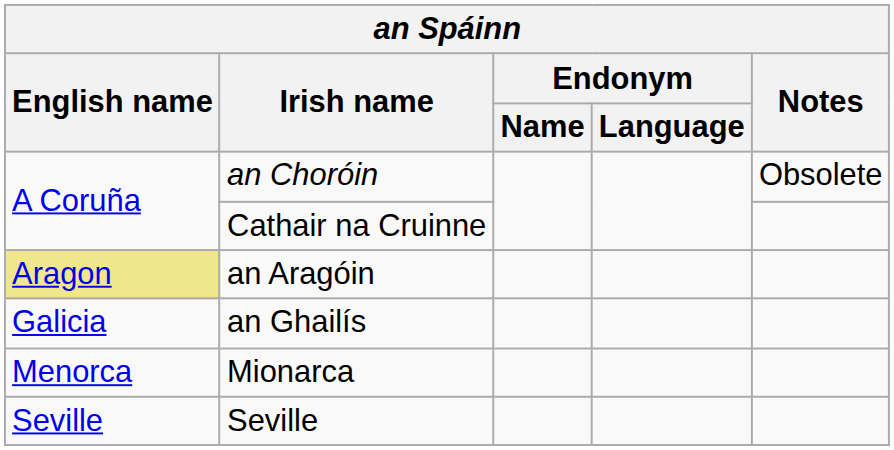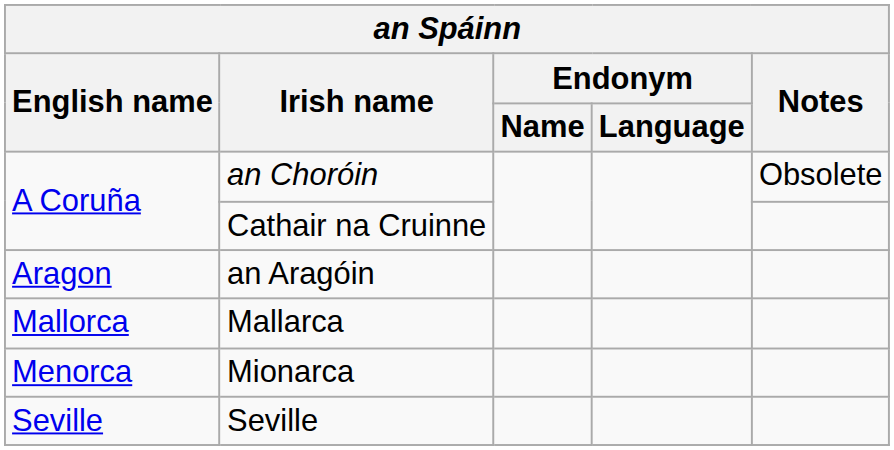 <table class="wikitable sortable">
 <tr>
 <th colspan="5"> <em>an Spáinn</em></th>
 </tr>
 <tr>
 <th rowspan="2">English name</th>
 <th rowspan="2">Irish name</th>
 <th colspan="2">Endonym</th>
 <th rowspan="2">Notes</th>
 </tr>
 <tr>
 <th>Name</th>
 <th>Language</th>
 </tr>
 <tr>
 <td rowspan="2"><a href='#'>A Coruña</a></td>
 <td><em>an Choróin</em></td>
 <td rowspan="2"></td>
 <td rowspan="2"></td>
 <td>Obsolete</td>
 </tr>
 <tr>
 <td>Cathair na Cruinne</td>
 <td></td>
 </tr>
 <tr>
-<td style="background: khaki;"><a href='#'>Aragon</a></td>
+<td><a href='#'>Aragon</a></td>
 <td>an Aragóin</td>
 <td></td>
 <td></td>
 <td></td>
 </tr>
 <tr>
-<td><a href='#'>Galicia</a></td>
-<td>an Ghailís</td>
+<td><a href='#'>Mallorca</a></td>
+<td>Mallarca</td>
 <td></td>
 <td></td>
 <td></td>
 </tr>
 <tr>
 <td><a href='#'>Menorca</a></td>
 <td>Mionarca</td>
 <td></td>
 <td></td>
 <td></td>
 </tr>
 <tr>
 <td><a href='#'>Seville</a></td>
 <td>Seville</td>
 <td></td>
 <td></td>
 <td></td>
 </tr>
 </table>
